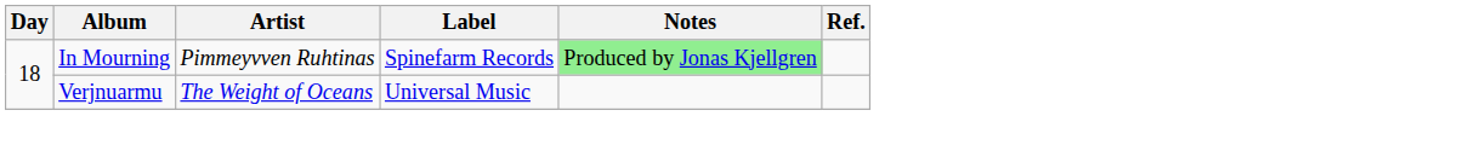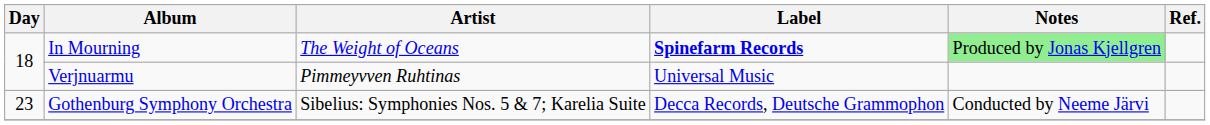 <table class="wikitable">
 <tr>
 <th>Day</th>
 <th>Album</th>
 <th>Artist</th>
 <th>Label</th>
 <th>Notes</th>
 <th>Ref.</th>
 </tr>
 <tr>
 <td rowspan="2" style="text-align:center;">18</td>
 <td><a href='#'>In Mourning</a></td>
-<td><em>Pimmeyvven Ruhtinas</em></td>
-<td><a href='#'>Spinefarm Records</a></td>
+<td><em><a href='#'>The Weight of Oceans</a></em></td>
+<td><strong><a href='#'>Spinefarm Records</a></strong></td>
 <td style="background: lightgreen;">Produced by <a href='#'>Jonas Kjellgren</a></td>
 <td></td>
 </tr>
 <tr>
 <td><a href='#'>Verjnuarmu</a></td>
-<td><em><a href='#'>The Weight of Oceans</a></em></td>
+<td><em>Pimmeyvven Ruhtinas</em></td>
 <td><a href='#'>Universal Music</a></td>
 <td></td>
 <td></td>
 </tr>
 <tr>
+<td rowspan="1" style="text-align:center;">23</td>
+<td><a href='#'>Gothenburg Symphony Orchestra</a></td>
+<td>Sibelius: Symphonies Nos. 5 & 7; Karelia Suite</td>
+<td><a href='#'>Decca Records</a>, <a href='#'>Deutsche Grammophon</a></td>
+<td>Conducted by <a href='#'>Neeme Järvi</a></td>
+<td></td>
+</tr>
+<tr>
 </tr>
 </table>
